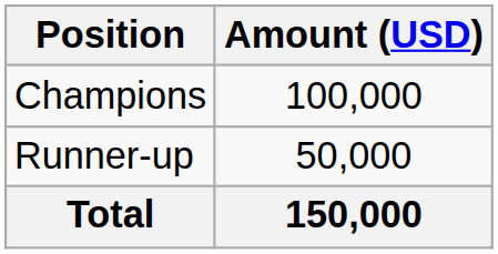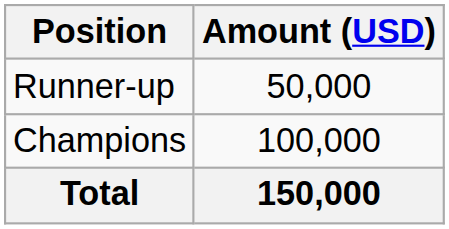 <table class="wikitable" style="text-align:center">
 <tr>
 <th>Position</th>
 <th>Amount (<a href='#'>USD</a>)</th>
 </tr>
 <tr>
+<td align="left">Runner-up</td>
+<td>50,000</td>
+</tr>
+<tr>
 <td align="left">Champions</td>
 <td>100,000</td>
-</tr>
-<tr>
-<td align="left">Runner-up</td>
-<td>50,000</td>
 </tr>
 <tr>
 <th>Total</th>
 <th>150,000</th>
 </tr>
 </table>
